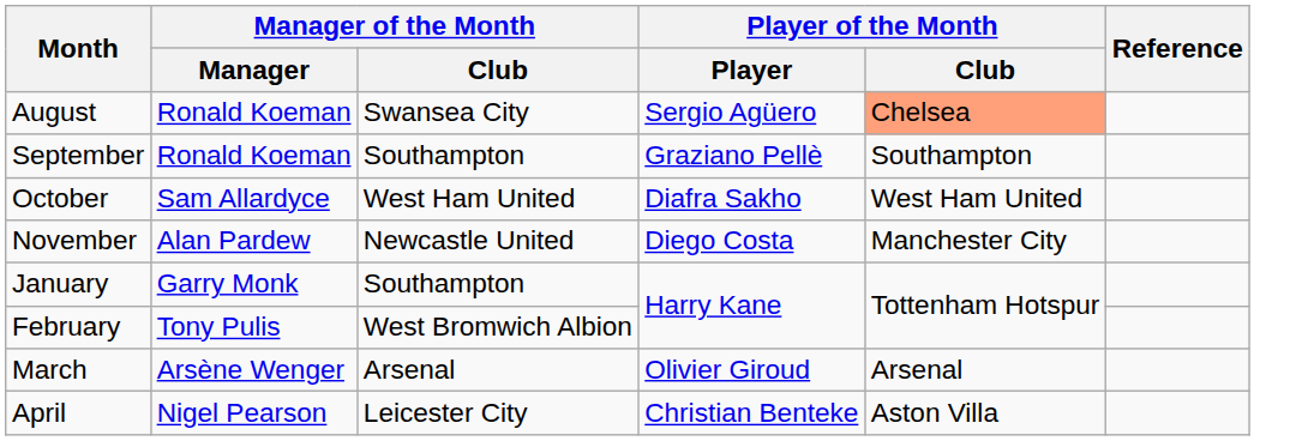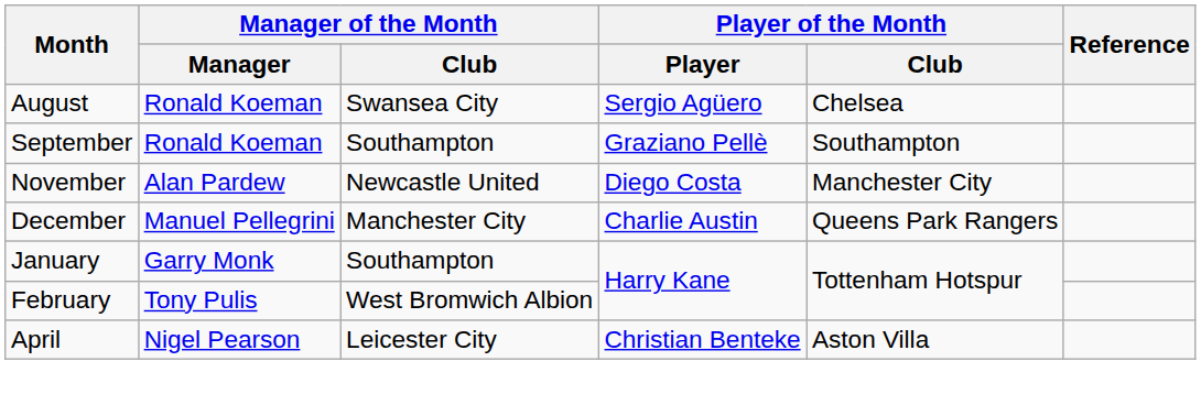 <table class="wikitable">
 <tr>
 <th rowspan="2">Month</th>
 <th colspan="2"><a href='#'>Manager of the Month</a></th>
 <th colspan="2"><a href='#'>Player of the Month</a></th>
 <th rowspan="2">Reference</th>
 </tr>
 <tr>
 <th>Manager</th>
 <th>Club</th>
 <th>Player</th>
 <th>Club</th>
 </tr>
 <tr>
 <td>August</td>
 <td> <a href='#'>Ronald Koeman</a></td>
 <td>Swansea City</td>
 <td> <a href='#'>Sergio Agüero</a></td>
-<td style="background: lightsalmon;">Chelsea</td>
+<td>Chelsea</td>
 <td align=center></td>
 </tr>
 <tr>
 <td>September</td>
 <td> <a href='#'>Ronald Koeman</a></td>
 <td>Southampton</td>
 <td> <a href='#'>Graziano Pellè</a></td>
 <td>Southampton</td>
 <td align=center></td>
 </tr>
 <tr>
-<td>October</td>
-<td> <a href='#'>Sam Allardyce</a></td>
-<td>West Ham United</td>
-<td> <a href='#'>Diafra Sakho</a></td>
-<td>West Ham United</td>
-<td align=center></td>
-</tr>
-<tr>
 <td>November</td>
 <td> <a href='#'>Alan Pardew</a></td>
 <td>Newcastle United</td>
 <td> <a href='#'>Diego Costa</a></td>
 <td>Manchester City</td>
+<td align=center></td>
+</tr>
+<tr>
+<td>December</td>
+<td> <a href='#'>Manuel Pellegrini</a></td>
+<td>Manchester City</td>
+<td> <a href='#'>Charlie Austin</a></td>
+<td>Queens Park Rangers</td>
 <td align=center></td>
 </tr>
 <tr>
 <td>January</td>
 <td> <a href='#'>Garry Monk</a></td>
 <td>Southampton</td>
 <td rowspan=2> <a href='#'>Harry Kane</a></td>
 <td rowspan=2>Tottenham Hotspur</td>
 <td align=center></td>
 </tr>
 <tr>
 <td>February</td>
 <td> <a href='#'>Tony Pulis</a></td>
 <td>West Bromwich Albion</td>
 <td align=center></td>
 </tr>
 <tr>
-<td>March</td>
-<td> <a href='#'>Arsène Wenger</a></td>
-<td>Arsenal</td>
-<td> <a href='#'>Olivier Giroud</a></td>
-<td>Arsenal</td>
-<td align=center></td>
-</tr>
-<tr>
 <td>April</td>
 <td> <a href='#'>Nigel Pearson</a></td>
 <td>Leicester City</td>
 <td> <a href='#'>Christian Benteke</a></td>
 <td>Aston Villa</td>
 <td align=center></td>
 </tr>
 </table>
